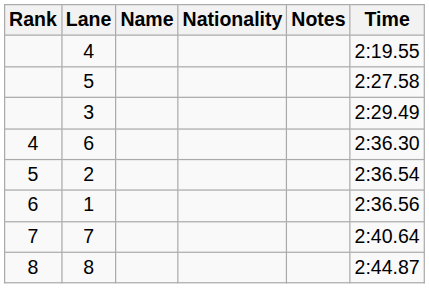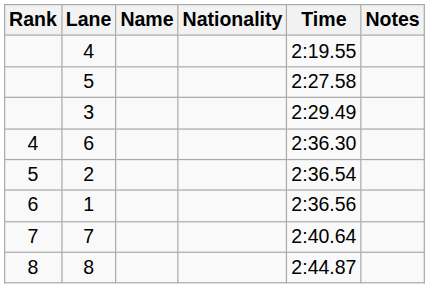 <table class="wikitable sortable" style="text-align:center">
 <tr>
 <th>Rank</th>
 <th>Lane</th>
 <th>Name</th>
 <th>Nationality</th>
+<th>Time</th>
 <th>Notes</th>
-<th>Time</th>
 </tr>
 <tr>
 <td></td>
 <td>4</td>
 <td align=left></td>
 <td align=left></td>
+<td>2:19.55</td>
 <td><strong></strong></td>
-<td>2:19.55</td>
 </tr>
 <tr>
 <td></td>
 <td>5</td>
 <td align=left></td>
 <td align=left></td>
+<td>2:27.58</td>
 <td></td>
-<td>2:27.58</td>
 </tr>
 <tr>
 <td></td>
 <td>3</td>
 <td align=left></td>
 <td align=left></td>
+<td>2:29.49</td>
 <td></td>
-<td>2:29.49</td>
 </tr>
 <tr>
 <td>4</td>
 <td>6</td>
 <td align=left></td>
 <td align=left></td>
+<td>2:36.30</td>
 <td></td>
-<td>2:36.30</td>
 </tr>
 <tr>
 <td>5</td>
 <td>2</td>
 <td align=left></td>
 <td align=left></td>
+<td>2:36.54</td>
 <td></td>
-<td>2:36.54</td>
 </tr>
 <tr>
 <td>6</td>
 <td>1</td>
 <td align=left></td>
 <td align=left></td>
+<td>2:36.56</td>
 <td></td>
-<td>2:36.56</td>
 </tr>
 <tr>
 <td>7</td>
 <td>7</td>
 <td align=left></td>
 <td align=left></td>
+<td>2:40.64</td>
 <td></td>
-<td>2:40.64</td>
 </tr>
 <tr>
 <td>8</td>
 <td>8</td>
 <td align=left></td>
 <td align=left></td>
+<td>2:44.87</td>
 <td></td>
-<td>2:44.87</td>
 </tr>
 </table>
